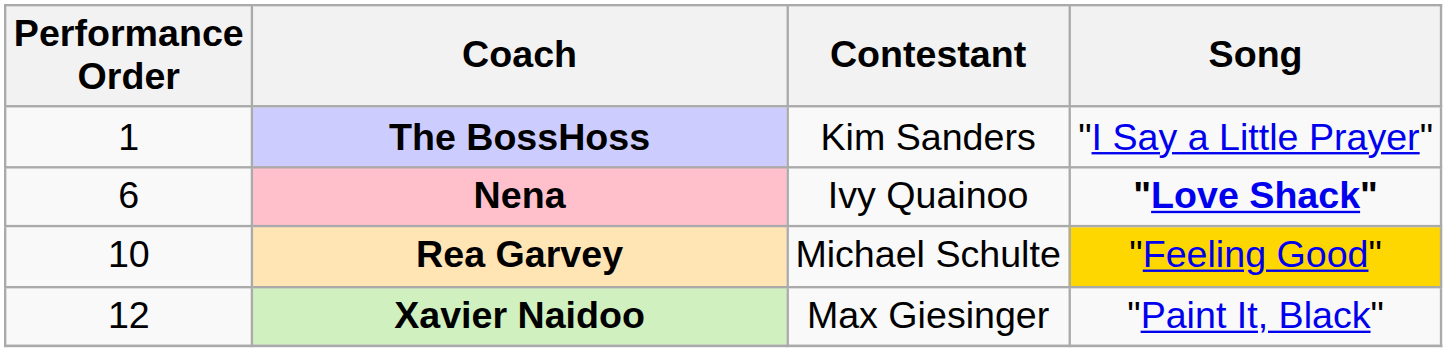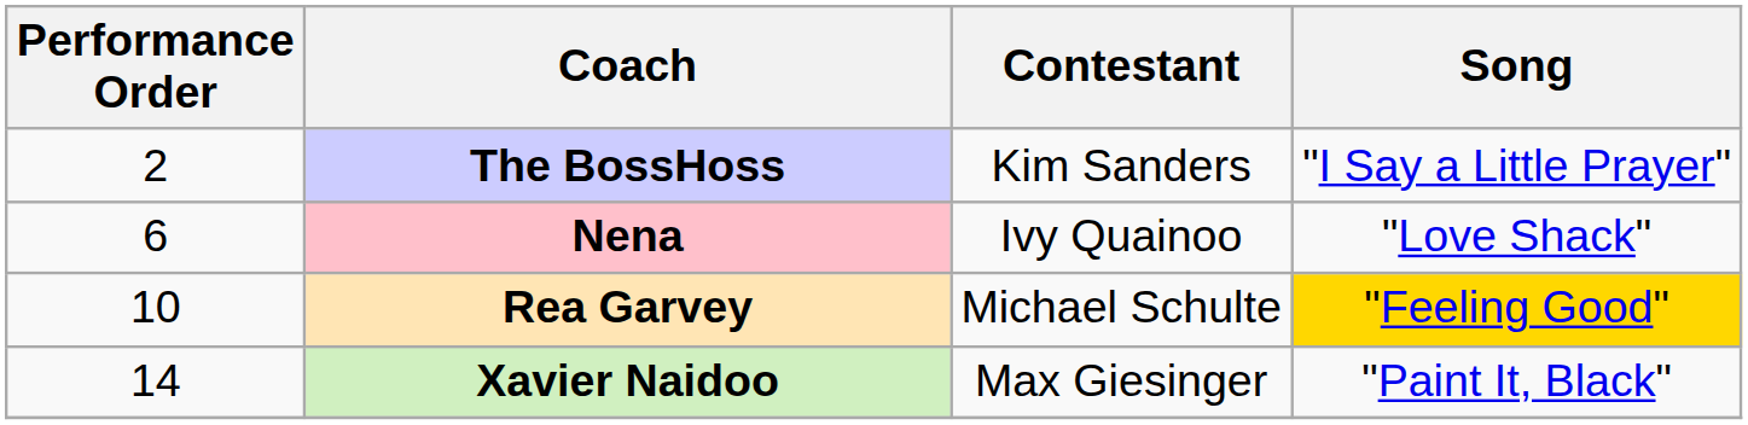 <table class="wikitable sortable" style="text-align: center; width: auto;">
 <tr class="hintergrundfarbe5">
 <th>Performance <br>Order</th>
 <th>Coach</th>
 <th>Contestant</th>
 <th>Song</th>
 </tr>
 <tr>
-<td>1</td>
+<td>2</td>
 <th style="background-color:#ccf" width="220px">The BossHoss</th>
 <td>Kim Sanders</td>
 <td>"<a href='#'>I Say a Little Prayer</a>"</td>
 </tr>
 <tr>
 <td>6</td>
 <th style="background-color:pink" width="220px">Nena</th>
 <td>Ivy Quainoo</td>
-<td><strong>"<a href='#'>Love Shack</a>"</strong></td>
+<td>"<a href='#'>Love Shack</a>"</td>
 </tr>
 <tr>
 <td>10</td>
 <th style="background-color:#ffe5b4" width="220px">Rea Garvey</th>
 <td>Michael Schulte</td>
 <td style="background: gold;">"<a href='#'>Feeling Good</a>"</td>
 </tr>
 <tr>
-<td>12</td>
+<td>14</td>
 <th style="background-color:#d0f0c0" width="220px">Xavier Naidoo</th>
 <td>Max Giesinger</td>
 <td>"<a href='#'>Paint It, Black</a>"</td>
 </tr>
 <tr>
 </tr>
 </table>
